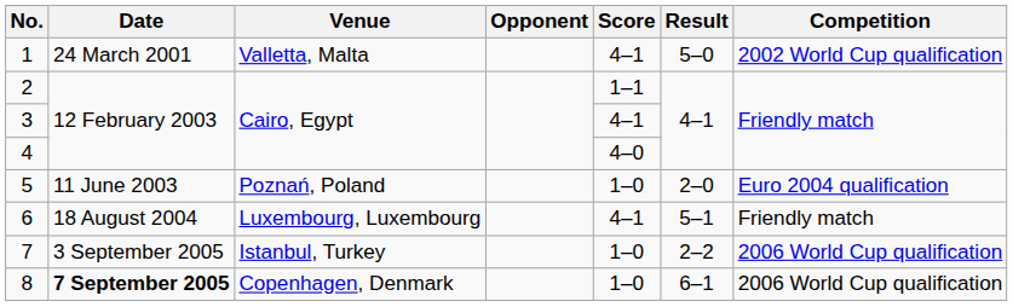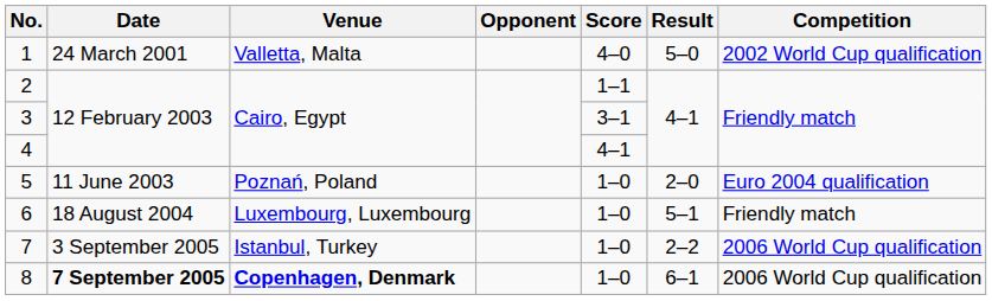 <table class="wikitable sortable">
 <tr>
 <th scope="col">No.</th>
 <th scope="col">Date</th>
 <th scope="col">Venue</th>
 <th scope="col">Opponent</th>
 <th scope="col">Score</th>
 <th scope="col">Result</th>
 <th scope="col">Competition</th>
 </tr>
 <tr>
 <td align="center">1</td>
 <td>24 March 2001</td>
 <td><a href='#'>Valletta</a>, Malta</td>
 <td></td>
-<td align="center">4–1</td>
+<td align="center">4–0</td>
 <td align="center">5–0</td>
 <td><a href='#'>2002 World Cup qualification</a></td>
 </tr>
 <tr>
 <td align="center">2</td>
 <td rowspan="3">12 February 2003</td>
 <td rowspan="3"><a href='#'>Cairo</a>, Egypt</td>
 <td rowspan="3"></td>
 <td align="center">1–1</td>
 <td rowspan="3" align="center">4–1</td>
 <td rowspan="3"><a href='#'>Friendly match</a></td>
 </tr>
 <tr>
 <td align="center">3</td>
-<td align="center">4–1</td>
+<td align="center">3–1</td>
 </tr>
 <tr>
 <td align="center">4</td>
-<td align="center">4–0</td>
+<td align="center">4–1</td>
 </tr>
 <tr>
 <td align="center">5</td>
 <td>11 June 2003</td>
 <td><a href='#'>Poznań</a>, Poland</td>
 <td></td>
 <td align="center">1–0</td>
 <td align="center">2–0</td>
 <td><a href='#'>Euro 2004 qualification</a></td>
 </tr>
 <tr>
 <td align="center">6</td>
 <td>18 August 2004</td>
 <td><a href='#'>Luxembourg</a>, Luxembourg</td>
 <td></td>
-<td align="center">4–1</td>
+<td align="center">1–0</td>
 <td align="center">5–1</td>
 <td>Friendly match</td>
 </tr>
 <tr>
 <td align="center">7</td>
 <td>3 September 2005</td>
 <td><a href='#'>Istanbul</a>, Turkey</td>
 <td></td>
 <td align="center">1–0</td>
 <td align="center">2–2</td>
 <td><a href='#'>2006 World Cup qualification</a></td>
 </tr>
 <tr>
 <td align="center">8</td>
 <td><strong>7 September 2005</strong></td>
-<td><a href='#'>Copenhagen</a>, Denmark</td>
+<td><strong><a href='#'>Copenhagen</a>, Denmark</strong></td>
 <td></td>
 <td align="center">1–0</td>
 <td align="center">6–1</td>
 <td>2006 World Cup qualification</td>
 </tr>
 </table>
